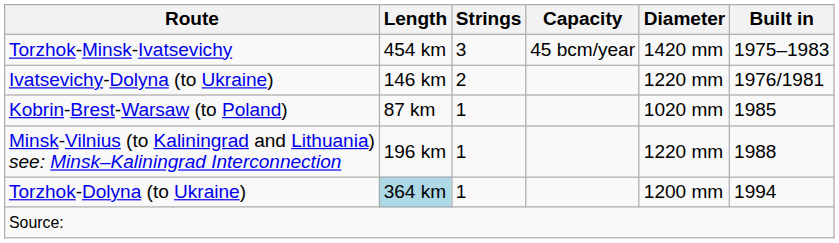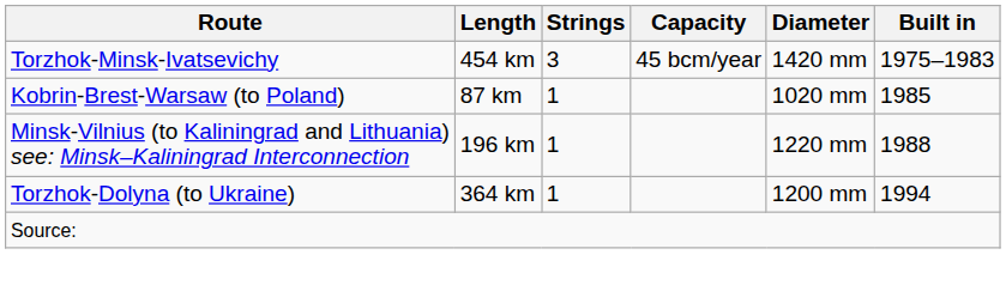 <table class="wikitable">
 <tr>
 <th>Route</th>
 <th>Length</th>
 <th>Strings</th>
 <th>Capacity</th>
 <th>Diameter</th>
 <th>Built in</th>
 </tr>
 <tr>
 <td><a href='#'>Torzhok</a>-<a href='#'>Minsk</a>-<a href='#'>Ivatsevichy</a></td>
 <td>454 km</td>
 <td>3</td>
 <td>45 bcm/year</td>
 <td>1420 mm</td>
 <td>1975–1983</td>
-</tr>
-<tr>
-<td><a href='#'>Ivatsevichy</a>-<a href='#'>Dolyna</a> (to <a href='#'>Ukraine</a>)</td>
-<td>146 km</td>
-<td>2</td>
-<td></td>
-<td>1220 mm</td>
-<td>1976/1981</td>
 </tr>
 <tr>
 <td><a href='#'>Kobrin</a>-<a href='#'>Brest</a>-<a href='#'>Warsaw</a> (to <a href='#'>Poland</a>)</td>
 <td>87 km</td>
 <td>1</td>
 <td></td>
 <td>1020 mm</td>
 <td>1985</td>
 </tr>
 <tr>
 <td><a href='#'>Minsk</a>-<a href='#'>Vilnius</a> (to <a href='#'>Kaliningrad</a> and <a href='#'>Lithuania</a>)<br> <em>see: <a href='#'>Minsk–Kaliningrad Interconnection</a></em></td>
 <td>196 km</td>
 <td>1</td>
 <td></td>
 <td>1220 mm</td>
 <td>1988</td>
 </tr>
 <tr>
 <td><a href='#'>Torzhok</a>-<a href='#'>Dolyna</a> (to <a href='#'>Ukraine</a>)</td>
-<td style="background: lightblue;">364 km</td>
+<td>364 km</td>
 <td>1</td>
 <td></td>
 <td>1200 mm</td>
 <td>1994</td>
 </tr>
 <tr>
 <td colspan=6><small>Source:</small></td>
 </tr>
 </table>
